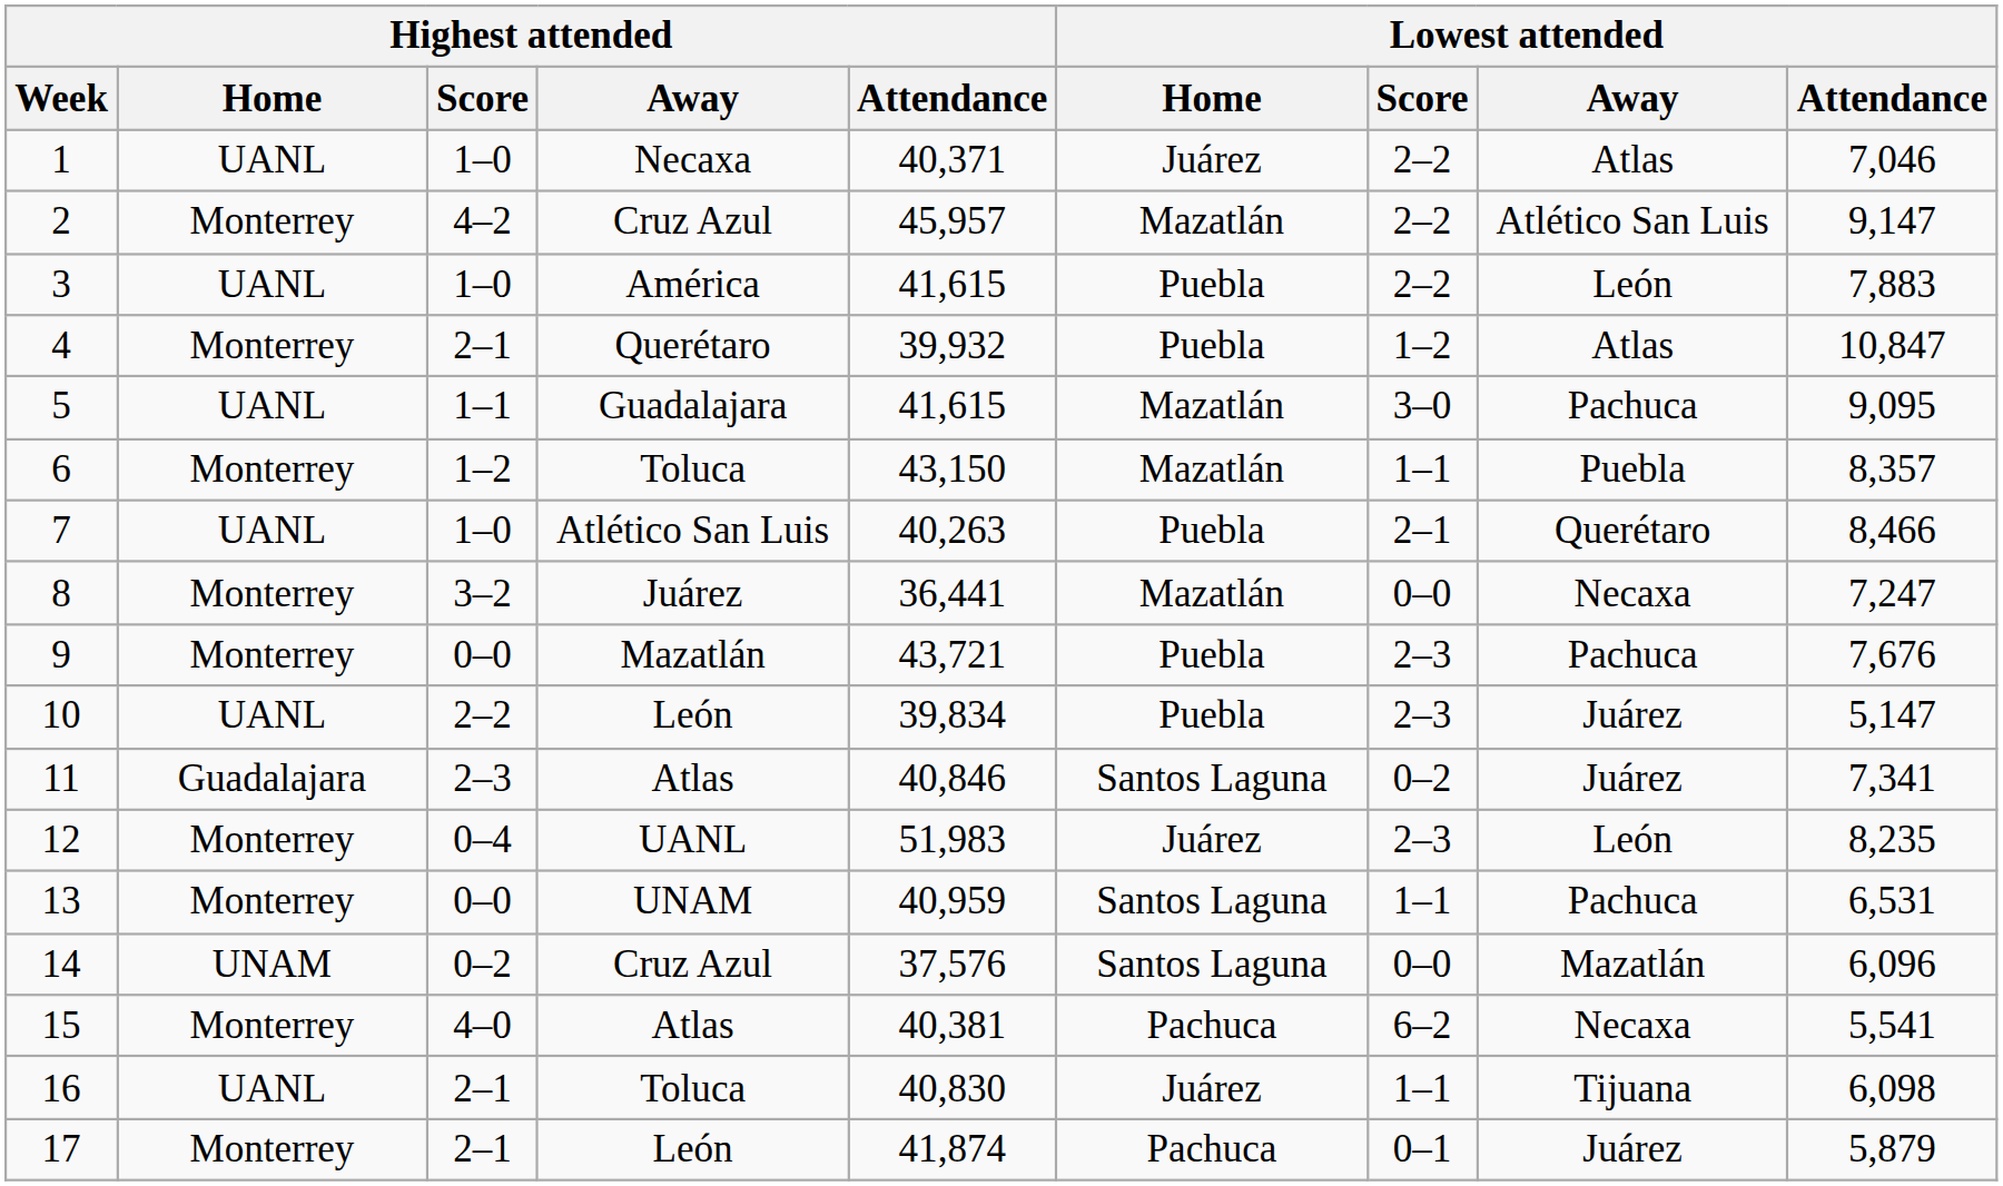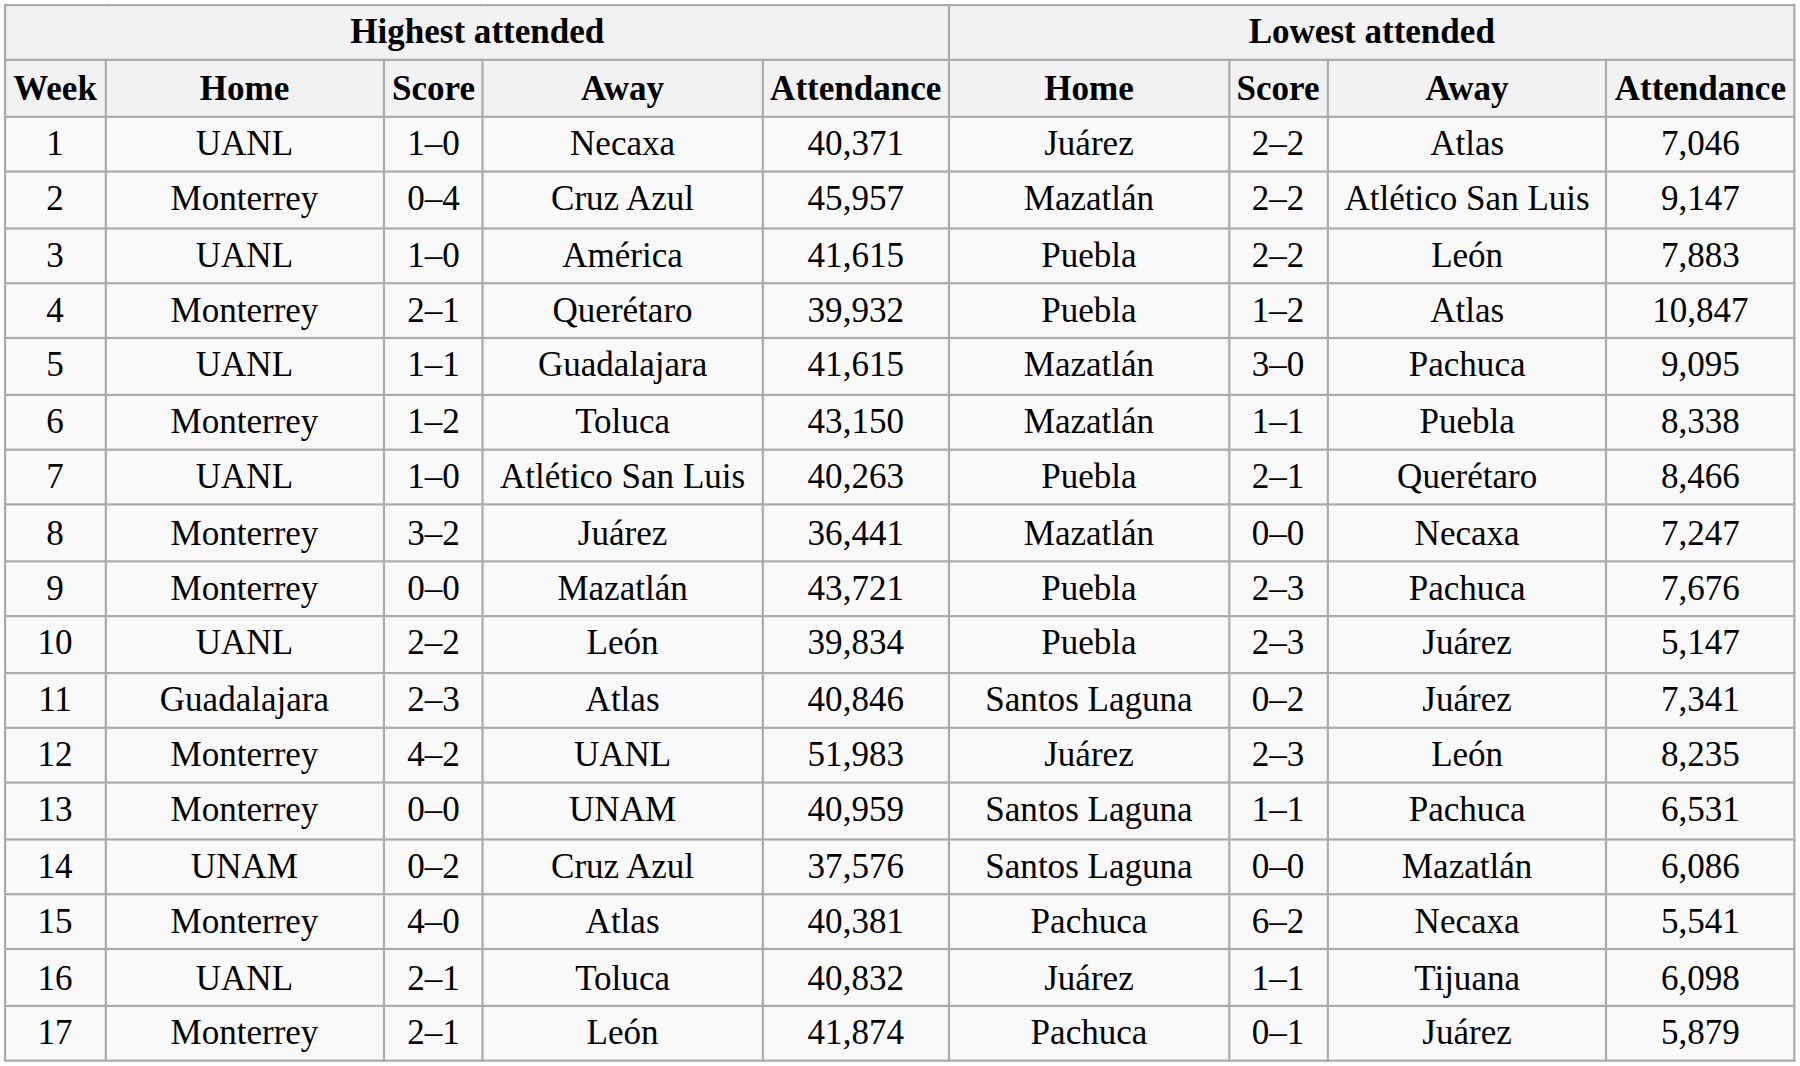 <table class="wikitable" style="text-align:center">
 <tr>
 <th colspan=5>Highest attended</th>
 <th colspan=4>Lowest attended</th>
 </tr>
 <tr>
 <th>Week</th>
 <th class="unsortable" width=120>Home</th>
 <th>Score</th>
 <th class="unsortable" width=120>Away</th>
 <th>Attendance</th>
 <th class="unsortable" width=120>Home</th>
 <th>Score</th>
 <th class="unsortable" width=120>Away</th>
 <th>Attendance</th>
 </tr>
 <tr>
 <td>1</td>
 <td>UANL</td>
 <td>1–0</td>
 <td>Necaxa</td>
 <td>40,371</td>
 <td>Juárez</td>
 <td>2–2</td>
 <td>Atlas</td>
 <td>7,046</td>
 </tr>
 <tr>
 <td>2</td>
 <td>Monterrey</td>
-<td>4–2</td>
+<td>0–4</td>
 <td>Cruz Azul</td>
 <td>45,957</td>
 <td>Mazatlán</td>
 <td>2–2</td>
 <td>Atlético San Luis</td>
 <td>9,147</td>
 </tr>
 <tr>
 <td>3</td>
 <td>UANL</td>
 <td>1–0</td>
 <td>América</td>
 <td>41,615</td>
 <td>Puebla</td>
 <td>2–2</td>
 <td>León</td>
 <td>7,883</td>
 </tr>
 <tr>
 <td>4</td>
 <td>Monterrey</td>
 <td>2–1</td>
 <td>Querétaro</td>
 <td>39,932</td>
 <td>Puebla</td>
 <td>1–2</td>
 <td>Atlas</td>
 <td>10,847</td>
 </tr>
 <tr>
 <td>5</td>
 <td>UANL</td>
 <td>1–1</td>
 <td>Guadalajara</td>
 <td>41,615</td>
 <td>Mazatlán</td>
 <td>3–0</td>
 <td>Pachuca</td>
 <td>9,095</td>
 </tr>
 <tr>
 <td>6</td>
 <td>Monterrey</td>
 <td>1–2</td>
 <td>Toluca</td>
 <td>43,150</td>
 <td>Mazatlán</td>
 <td>1–1</td>
 <td>Puebla</td>
-<td>8,357</td>
+<td>8,338</td>
 </tr>
 <tr>
 <td>7</td>
 <td>UANL</td>
 <td>1–0</td>
 <td>Atlético San Luis</td>
 <td>40,263</td>
 <td>Puebla</td>
 <td>2–1</td>
 <td>Querétaro</td>
 <td>8,466</td>
 </tr>
 <tr>
 <td>8</td>
 <td>Monterrey</td>
 <td>3–2</td>
 <td>Juárez</td>
 <td>36,441</td>
 <td>Mazatlán</td>
 <td>0–0</td>
 <td>Necaxa</td>
 <td>7,247</td>
 </tr>
 <tr>
 <td>9</td>
 <td>Monterrey</td>
 <td>0–0</td>
 <td>Mazatlán</td>
 <td>43,721</td>
 <td>Puebla</td>
 <td>2–3</td>
 <td>Pachuca</td>
 <td>7,676</td>
 </tr>
 <tr>
 <td>10</td>
 <td>UANL</td>
 <td>2–2</td>
 <td>León</td>
 <td>39,834</td>
 <td>Puebla</td>
 <td>2–3</td>
 <td>Juárez</td>
 <td>5,147</td>
 </tr>
 <tr>
 <td>11</td>
 <td>Guadalajara</td>
 <td>2–3</td>
 <td>Atlas</td>
 <td>40,846</td>
 <td>Santos Laguna</td>
 <td>0–2</td>
 <td>Juárez</td>
 <td>7,341</td>
 </tr>
 <tr>
 <td>12</td>
 <td>Monterrey</td>
-<td>0–4</td>
+<td>4–2</td>
 <td>UANL</td>
 <td>51,983</td>
 <td>Juárez</td>
 <td>2–3</td>
 <td>León</td>
 <td>8,235</td>
 </tr>
 <tr>
 <td>13</td>
 <td>Monterrey</td>
 <td>0–0</td>
 <td>UNAM</td>
 <td>40,959</td>
 <td>Santos Laguna</td>
 <td>1–1</td>
 <td>Pachuca</td>
 <td>6,531</td>
 </tr>
 <tr>
 <td>14</td>
 <td>UNAM</td>
 <td>0–2</td>
 <td>Cruz Azul</td>
 <td>37,576</td>
 <td>Santos Laguna</td>
 <td>0–0</td>
 <td>Mazatlán</td>
-<td>6,096</td>
+<td>6,086</td>
 </tr>
 <tr>
 <td>15</td>
 <td>Monterrey</td>
 <td>4–0</td>
 <td>Atlas</td>
 <td>40,381</td>
 <td>Pachuca</td>
 <td>6–2</td>
 <td>Necaxa</td>
 <td>5,541</td>
 </tr>
 <tr>
 <td>16</td>
 <td>UANL</td>
 <td>2–1</td>
 <td>Toluca</td>
-<td>40,830</td>
+<td>40,832</td>
 <td>Juárez</td>
 <td>1–1</td>
 <td>Tijuana</td>
 <td>6,098</td>
 </tr>
 <tr>
 <td>17</td>
 <td>Monterrey</td>
 <td>2–1</td>
 <td>León</td>
 <td>41,874</td>
 <td>Pachuca</td>
 <td>0–1</td>
 <td>Juárez</td>
 <td>5,879</td>
 </tr>
 </table>
